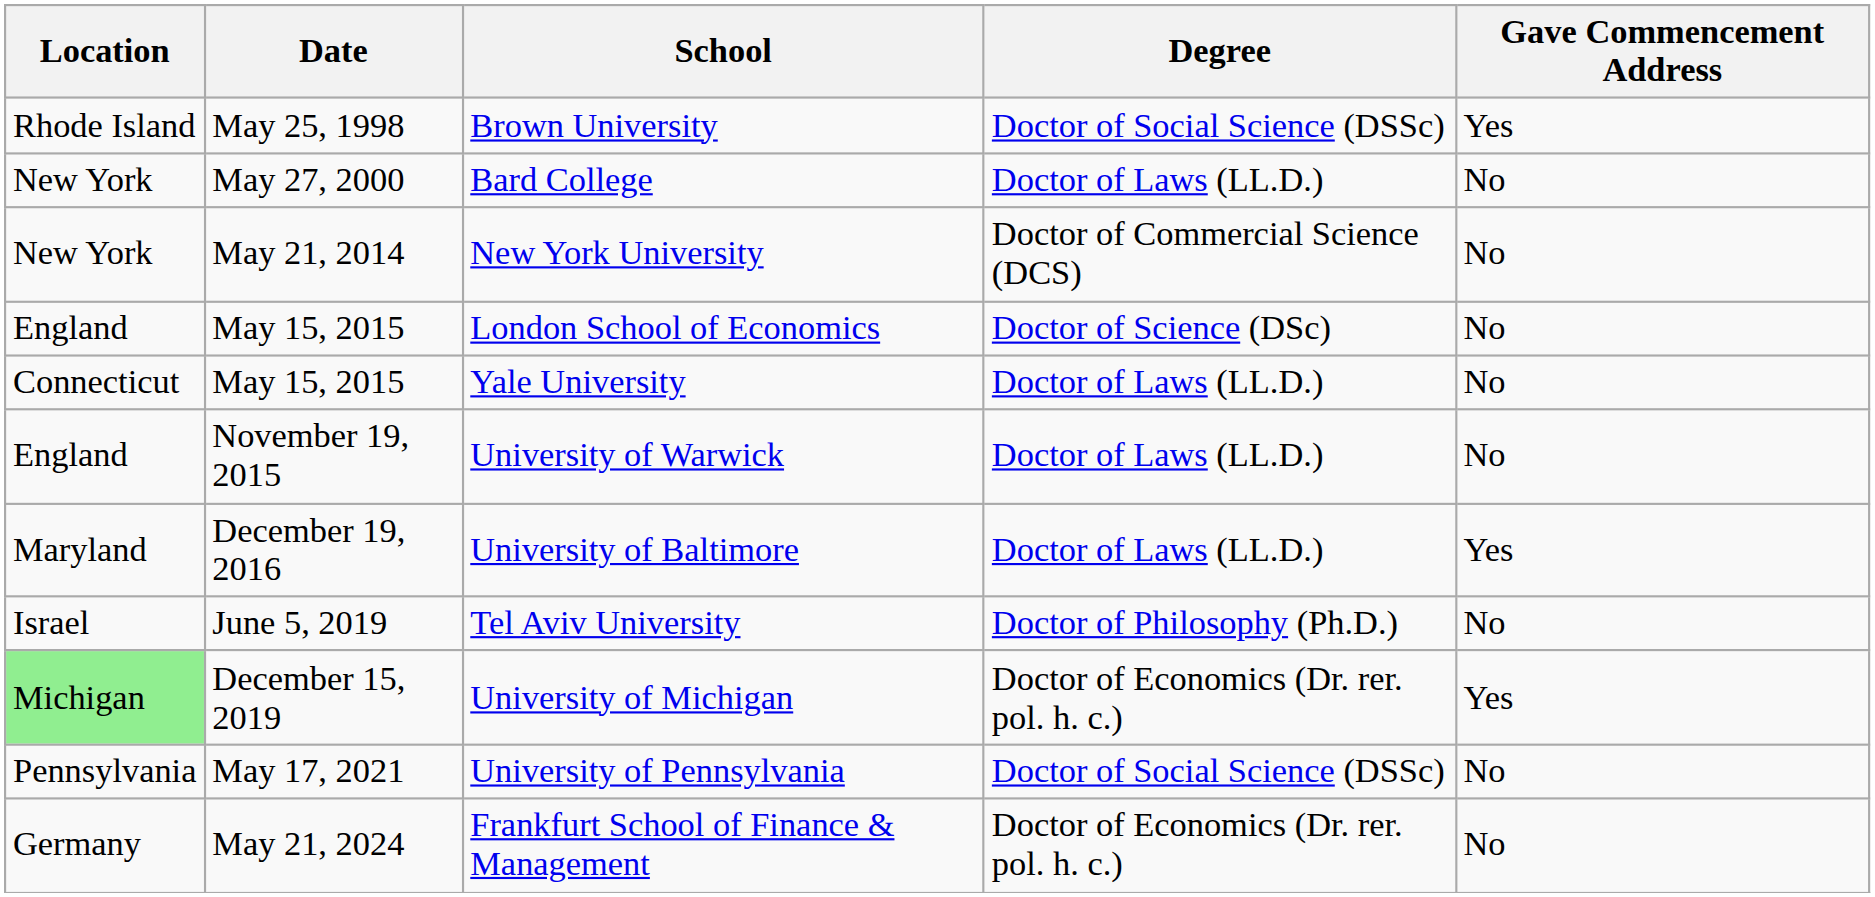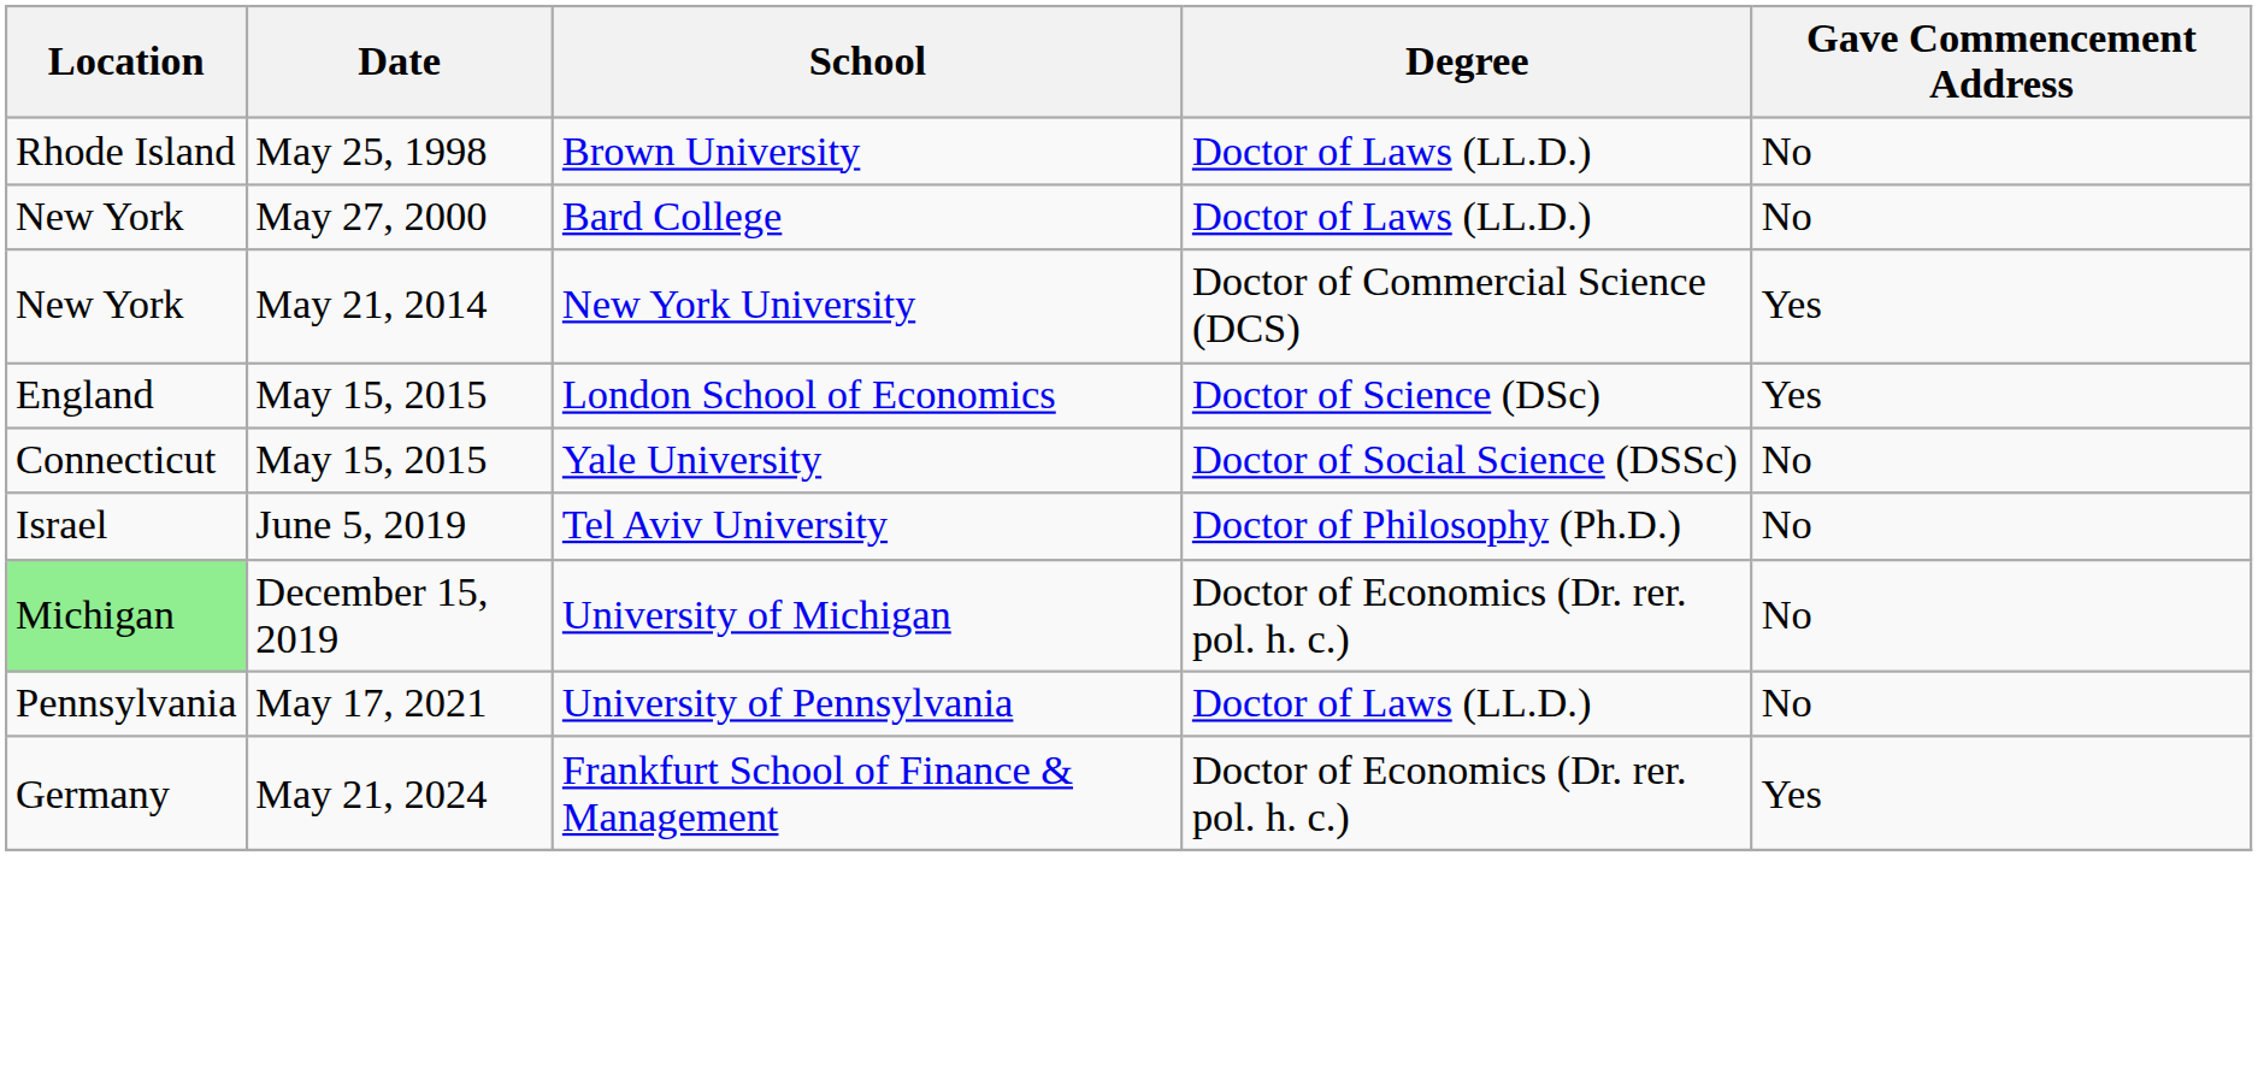 <table class="wikitable">
 <tr>
 <th scope="col">Location</th>
 <th scope="col">Date</th>
 <th scope="col">School</th>
 <th scope="col">Degree</th>
 <th scope="col">Gave Commencement Address</th>
 </tr>
 <tr>
 <td>Rhode Island</td>
 <td>May 25, 1998</td>
 <td><a href='#'>Brown University</a></td>
-<td><a href='#'>Doctor of Social Science</a> (DSSc)</td>
-<td>Yes</td>
+<td><a href='#'>Doctor of Laws</a> (LL.D.)</td>
+<td>No</td>
 </tr>
 <tr>
 <td>New York</td>
 <td>May 27, 2000</td>
 <td><a href='#'>Bard College</a></td>
 <td><a href='#'>Doctor of Laws</a> (LL.D.)</td>
 <td>No</td>
 </tr>
 <tr>
 <td>New York</td>
 <td>May 21, 2014</td>
 <td><a href='#'>New York University</a></td>
 <td>Doctor of Commercial Science (DCS)</td>
-<td>No</td>
+<td>Yes</td>
 </tr>
 <tr>
 <td>England</td>
 <td>May 15, 2015</td>
 <td><a href='#'>London School of Economics</a></td>
 <td><a href='#'>Doctor of Science</a> (DSc)</td>
-<td>No</td>
+<td>Yes</td>
 </tr>
 <tr>
 <td>Connecticut</td>
 <td>May 15, 2015</td>
 <td><a href='#'>Yale University</a></td>
-<td><a href='#'>Doctor of Laws</a> (LL.D.)</td>
+<td><a href='#'>Doctor of Social Science</a> (DSSc)</td>
 <td>No</td>
-</tr>
-<tr>
-<td>England</td>
-<td>November 19, 2015</td>
-<td><a href='#'>University of Warwick</a></td>
-<td><a href='#'>Doctor of Laws</a> (LL.D.)</td>
-<td>No</td>
-</tr>
-<tr>
-<td>Maryland</td>
-<td>December 19, 2016</td>
-<td><a href='#'>University of Baltimore</a></td>
-<td><a href='#'>Doctor of Laws</a> (LL.D.)</td>
-<td>Yes</td>
 </tr>
 <tr>
 <td>Israel</td>
 <td>June 5, 2019</td>
 <td><a href='#'>Tel Aviv University</a></td>
 <td><a href='#'>Doctor of Philosophy</a> (Ph.D.)</td>
 <td>No</td>
 </tr>
 <tr>
 <td style="background: lightgreen;">Michigan</td>
 <td>December 15, 2019</td>
 <td><a href='#'>University of Michigan</a></td>
 <td>Doctor of Economics (Dr. rer. pol. h. c.)</td>
-<td>Yes</td>
+<td>No</td>
 </tr>
 <tr>
 <td>Pennsylvania</td>
 <td>May 17, 2021</td>
 <td><a href='#'>University of Pennsylvania</a></td>
-<td><a href='#'>Doctor of Social Science</a> (DSSc)</td>
+<td><a href='#'>Doctor of Laws</a> (LL.D.)</td>
 <td>No</td>
 </tr>
 <tr>
 <td>Germany</td>
 <td>May 21, 2024</td>
 <td><a href='#'>Frankfurt School of Finance & Management</a></td>
 <td>Doctor of Economics (Dr. rer. pol. h. c.)</td>
-<td>No</td>
+<td>Yes</td>
 </tr>
 <tr>
 </tr>
 </table>
